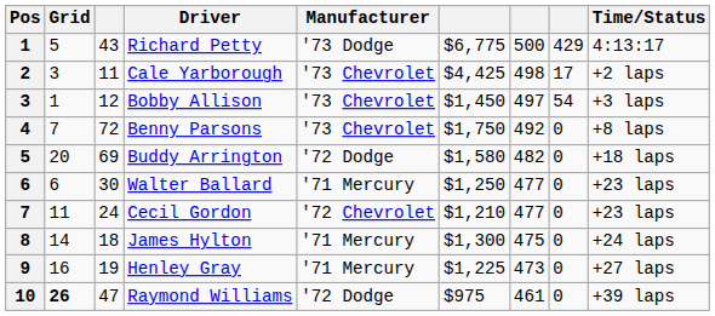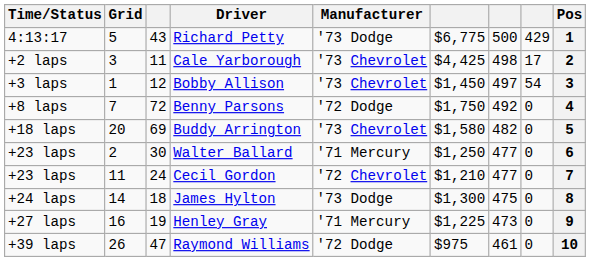 <table class="sortable wikitable" style="font-size:95%">
 <tr>
-<th>Pos</th>
+<th>Time/Status</th>
 <th>Grid</th>
 <th></th>
 <th>Driver</th>
 <th>Manufacturer</th>
 <th></th>
 <th></th>
 <th></th>
-<th>Time/Status</th>
+<th>Pos</th>
 </tr>
 <tr>
-<th>1</th>
+<td>4:13:17</td>
 <td>5</td>
 <td>43</td>
 <td><a href='#'>Richard Petty</a></td>
 <td>'73 Dodge</td>
 <td>$6,775</td>
 <td>500</td>
 <td>429</td>
-<td>4:13:17</td>
+<th>1</th>
 </tr>
 <tr>
-<th>2</th>
+<td>+2 laps</td>
 <td>3</td>
 <td>11</td>
 <td><a href='#'>Cale Yarborough</a></td>
 <td>'73 <a href='#'>Chevrolet</a></td>
 <td>$4,425</td>
 <td>498</td>
 <td>17</td>
-<td>+2 laps</td>
+<th>2</th>
 </tr>
 <tr>
-<th>3</th>
+<td>+3 laps</td>
 <td>1</td>
 <td>12</td>
 <td><a href='#'>Bobby Allison</a></td>
 <td>'73 <a href='#'>Chevrolet</a></td>
 <td>$1,450</td>
 <td>497</td>
 <td>54</td>
-<td>+3 laps</td>
+<th>3</th>
 </tr>
 <tr>
-<th>4</th>
+<td>+8 laps</td>
 <td>7</td>
 <td>72</td>
 <td><a href='#'>Benny Parsons</a></td>
-<td>'73 <a href='#'>Chevrolet</a></td>
+<td>'72 Dodge</td>
 <td>$1,750</td>
 <td>492</td>
 <td>0</td>
-<td>+8 laps</td>
+<th>4</th>
 </tr>
 <tr>
-<th>5</th>
+<td>+18 laps</td>
 <td>20</td>
 <td>69</td>
 <td><a href='#'>Buddy Arrington</a></td>
-<td>'72 Dodge</td>
+<td>'73 <a href='#'>Chevrolet</a></td>
 <td>$1,580</td>
 <td>482</td>
 <td>0</td>
-<td>+18 laps</td>
+<th>5</th>
 </tr>
 <tr>
-<th>6</th>
-<td>6</td>
+<td>+23 laps</td>
+<td>2</td>
 <td>30</td>
 <td><a href='#'>Walter Ballard</a></td>
 <td>'71 Mercury</td>
 <td>$1,250</td>
 <td>477</td>
 <td>0</td>
-<td>+23 laps</td>
+<th>6</th>
 </tr>
 <tr>
-<th>7</th>
+<td>+23 laps</td>
 <td>11</td>
 <td>24</td>
 <td><a href='#'>Cecil Gordon</a></td>
 <td>'72 <a href='#'>Chevrolet</a></td>
 <td>$1,210</td>
 <td>477</td>
 <td>0</td>
-<td>+23 laps</td>
+<th>7</th>
 </tr>
 <tr>
-<th>8</th>
+<td>+24 laps</td>
 <td>14</td>
 <td>18</td>
 <td><a href='#'>James Hylton</a></td>
-<td>'71 Mercury</td>
+<td>'73 Dodge</td>
 <td>$1,300</td>
 <td>475</td>
 <td>0</td>
-<td>+24 laps</td>
+<th>8</th>
 </tr>
 <tr>
-<th>9</th>
+<td>+27 laps</td>
 <td>16</td>
 <td>19</td>
 <td><a href='#'>Henley Gray</a></td>
 <td>'71 Mercury</td>
 <td>$1,225</td>
 <td>473</td>
 <td>0</td>
-<td>+27 laps</td>
+<th>9</th>
 </tr>
 <tr>
-<th>10</th>
-<td><strong>26</strong></td>
+<td>+39 laps</td>
+<td>26</td>
 <td>47</td>
 <td><a href='#'>Raymond Williams</a></td>
 <td>'72 Dodge</td>
 <td>$975</td>
 <td>461</td>
 <td>0</td>
-<td>+39 laps</td>
+<th>10</th>
 </tr>
 </table>
